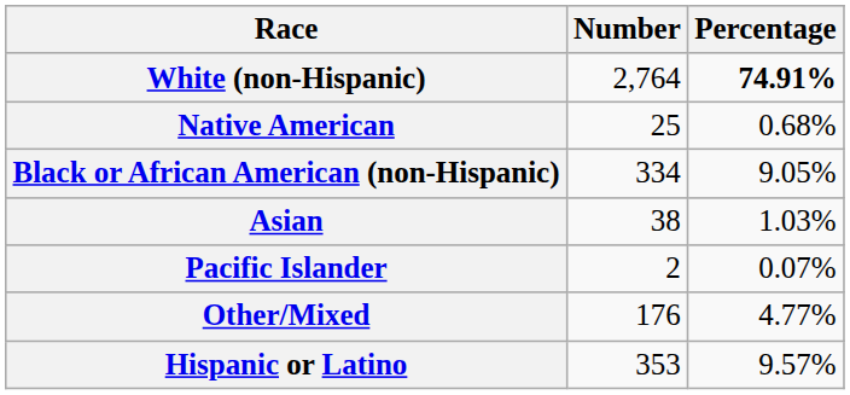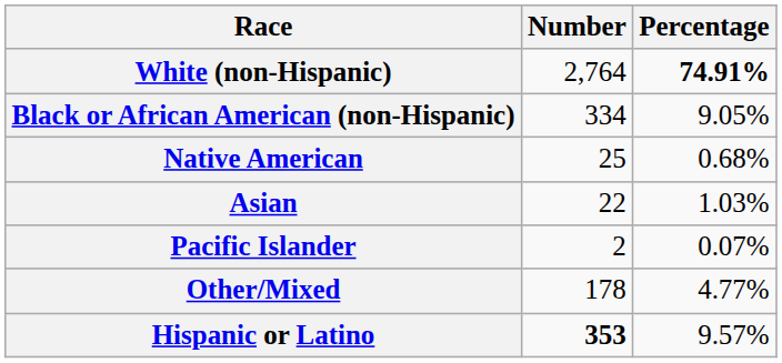 <table class="wikitable" style="text-align:right">
 <tr>
 <th scope="col">Race</th>
 <th scope="col">Number</th>
 <th scope="col">Percentage</th>
 </tr>
 <tr>
 <th scope="row"><a href='#'>White</a> (non-Hispanic)</th>
 <td>2,764</td>
 <td><strong>74.91%</strong></td>
 </tr>
 <tr>
+<th scope="row"><a href='#'>Black or African American</a> (non-Hispanic)</th>
+<td>334</td>
+<td>9.05%</td>
+</tr>
+<tr>
 <th scope="row"><a href='#'>Native American</a></th>
 <td>25</td>
 <td>0.68%</td>
 </tr>
 <tr>
-<th scope="row"><a href='#'>Black or African American</a> (non-Hispanic)</th>
-<td>334</td>
-<td>9.05%</td>
-</tr>
-<tr>
 <th scope="row"><a href='#'>Asian</a></th>
-<td>38</td>
+<td>22</td>
 <td>1.03%</td>
 </tr>
 <tr>
 <th scope="row"><a href='#'>Pacific Islander</a></th>
 <td>2</td>
 <td>0.07%</td>
 </tr>
 <tr>
 <th scope="row"><a href='#'>Other/Mixed</a></th>
-<td>176</td>
+<td>178</td>
 <td>4.77%</td>
 </tr>
 <tr>
 <th scope="row"><a href='#'>Hispanic</a> or <a href='#'>Latino</a></th>
-<td>353</td>
+<td><strong>353</strong></td>
 <td>9.57%</td>
 </tr>
 </table>
